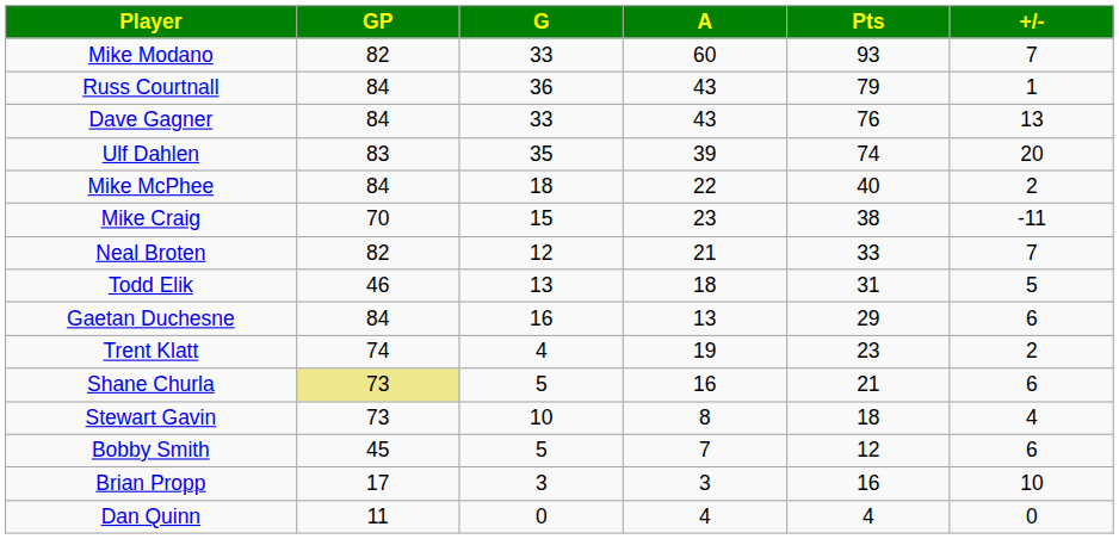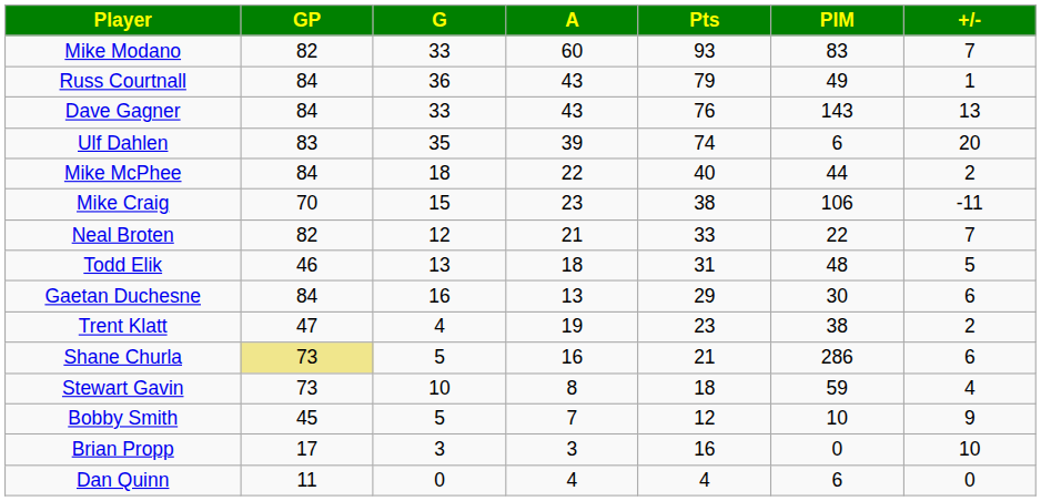 <table class="wikitable sortable">
 <tr>
 <th style="background:green;color:yellow;" width="16%">Player</th>
 <th style="background:green;color:yellow;" width="9%">GP</th>
 <th style="background:green;color:yellow;" width="9%">G</th>
 <th style="background:green;color:yellow;" width="9%">A</th>
 <th style="background:green;color:yellow;" width="9%">Pts</th>
+<th style="background:green;color:yellow;" width="9%">PIM</th>
 <th style="background:green;color:yellow;" width="9%">+/-</th>
 </tr>
 <tr align="center">
 <td><a href='#'>Mike Modano</a></td>
 <td>82</td>
 <td>33</td>
 <td>60</td>
 <td>93</td>
+<td>83</td>
 <td>7</td>
 </tr>
 <tr align="center">
 <td><a href='#'>Russ Courtnall</a></td>
 <td>84</td>
 <td>36</td>
 <td>43</td>
 <td>79</td>
+<td>49</td>
 <td>1</td>
 </tr>
 <tr align="center">
 <td><a href='#'>Dave Gagner</a></td>
 <td>84</td>
 <td>33</td>
 <td>43</td>
 <td>76</td>
+<td>143</td>
 <td>13</td>
 </tr>
 <tr align="center">
 <td><a href='#'>Ulf Dahlen</a></td>
 <td>83</td>
 <td>35</td>
 <td>39</td>
 <td>74</td>
+<td>6</td>
 <td>20</td>
 </tr>
 <tr align="center">
 <td><a href='#'>Mike McPhee</a></td>
 <td>84</td>
 <td>18</td>
 <td>22</td>
 <td>40</td>
+<td>44</td>
 <td>2</td>
 </tr>
 <tr align="center">
 <td><a href='#'>Mike Craig</a></td>
 <td>70</td>
 <td>15</td>
 <td>23</td>
 <td>38</td>
+<td>106</td>
 <td>-11</td>
 </tr>
 <tr align="center">
 <td><a href='#'>Neal Broten</a></td>
 <td>82</td>
 <td>12</td>
 <td>21</td>
 <td>33</td>
+<td>22</td>
 <td>7</td>
 </tr>
 <tr align="center">
 <td><a href='#'>Todd Elik</a></td>
 <td>46</td>
 <td>13</td>
 <td>18</td>
 <td>31</td>
+<td>48</td>
 <td>5</td>
 </tr>
 <tr align="center">
 <td><a href='#'>Gaetan Duchesne</a></td>
 <td>84</td>
 <td>16</td>
 <td>13</td>
 <td>29</td>
+<td>30</td>
 <td>6</td>
 </tr>
 <tr align="center">
 <td><a href='#'>Trent Klatt</a></td>
-<td>74</td>
+<td>47</td>
 <td>4</td>
 <td>19</td>
 <td>23</td>
+<td>38</td>
 <td>2</td>
 </tr>
 <tr align="center">
 <td><a href='#'>Shane Churla</a></td>
 <td style="background: khaki;">73</td>
 <td>5</td>
 <td>16</td>
 <td>21</td>
+<td>286</td>
 <td>6</td>
 </tr>
 <tr align="center">
 <td><a href='#'>Stewart Gavin</a></td>
 <td>73</td>
 <td>10</td>
 <td>8</td>
 <td>18</td>
+<td>59</td>
 <td>4</td>
 </tr>
 <tr align="center">
 <td><a href='#'>Bobby Smith</a></td>
 <td>45</td>
 <td>5</td>
 <td>7</td>
 <td>12</td>
-<td>6</td>
+<td>10</td>
+<td>9</td>
 </tr>
 <tr align="center">
 <td><a href='#'>Brian Propp</a></td>
 <td>17</td>
 <td>3</td>
 <td>3</td>
 <td>16</td>
+<td>0</td>
 <td>10</td>
 </tr>
 <tr align="center">
 <td><a href='#'>Dan Quinn</a></td>
 <td>11</td>
 <td>0</td>
 <td>4</td>
 <td>4</td>
+<td>6</td>
 <td>0</td>
 </tr>
 </table>
